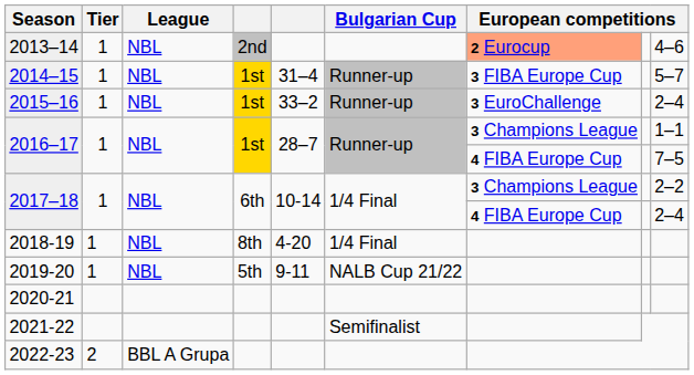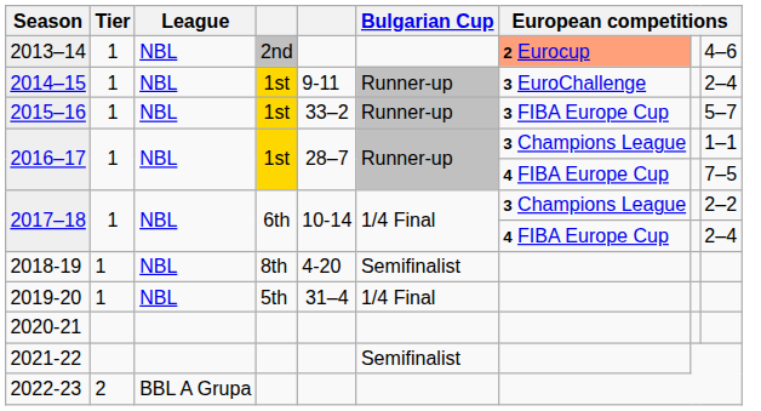 <table class="wikitable" style="font-size:85%">
 <tr bgcolor=>
 <th>Season</th>
 <th>Tier</th>
 <th>League</th>
 <th></th>
 <th></th>
 <th><a href='#'>Bulgarian Cup</a></th>
 <th colspan=3>European competitions</th>
 </tr>
 <tr>
 <td style="background:#efefef;">2013–14</td>
 <td style="text-align:center;">1</td>
 <td><a href='#'>NBL</a></td>
 <td style="text-align:center;" bgcolor=silver>2nd</td>
 <td></td>
 <td></td>
 <td style="background: lightsalmon;"><small><strong>2</strong></small> <a href='#'>Eurocup</a></td>
 <td align=center></td>
 <td align=center>4–6</td>
 </tr>
 <tr>
 <td style="background:#efefef;"><a href='#'>2014–15</a></td>
 <td style="text-align:center;">1</td>
 <td><a href='#'>NBL</a></td>
 <td style="text-align:center;" bgcolor=gold>1st</td>
-<td align=center>31–4</td>
+<td>9-11</td>
 <td bgcolor=silver>Runner-up</td>
-<td><small><strong>3</strong></small> <a href='#'>FIBA Europe Cup</a></td>
+<td><small><strong>3</strong></small> <a href='#'>EuroChallenge</a></td>
 <td align=center></td>
-<td align=center>5–7</td>
+<td align=center>2–4</td>
 </tr>
 <tr>
 <td style="background:#efefef;"><a href='#'>2015–16</a></td>
 <td style="text-align:center;">1</td>
 <td><a href='#'>NBL</a></td>
 <td style="text-align:center;" bgcolor=gold>1st</td>
 <td align=center>33–2</td>
 <td bgcolor=silver>Runner-up</td>
-<td><small><strong>3</strong></small> <a href='#'>EuroChallenge</a></td>
+<td><small><strong>3</strong></small> <a href='#'>FIBA Europe Cup</a></td>
 <td align=center></td>
-<td align=center>2–4</td>
+<td align=center>5–7</td>
 </tr>
 <tr>
 <td rowspan=2 style="background:#efefef;"><a href='#'>2016–17</a></td>
 <td rowspan=2 style="text-align:center;">1</td>
 <td rowspan=2><a href='#'>NBL</a></td>
 <td rowspan=2 style="text-align:center;" bgcolor=gold>1st</td>
 <td rowspan=2 align=center>28–7</td>
 <td rowspan=2 bgcolor=silver>Runner-up</td>
 <td><small><strong>3</strong></small> <a href='#'>Champions League</a></td>
 <td align=center></td>
 <td align=center>1–1</td>
 </tr>
 <tr>
 <td><small><strong>4</strong></small> <a href='#'>FIBA Europe Cup</a></td>
 <td align=center></td>
 <td align=center>7–5</td>
 </tr>
 <tr>
 <td rowspan=2 style="background:#efefef;"><a href='#'>2017–18</a></td>
 <td rowspan=2 style="text-align:center;">1</td>
 <td rowspan=2><a href='#'>NBL</a></td>
 <td rowspan=2 style="text-align:center;">6th</td>
 <td rowspan=2 align=center>10-14</td>
 <td rowspan=2>1/4 Final</td>
 <td><small><strong>3</strong></small> <a href='#'>Champions League</a></td>
 <td align=center></td>
 <td align=center>2–2</td>
 </tr>
 <tr>
 <td><small><strong>4</strong></small> <a href='#'>FIBA Europe Cup</a></td>
 <td align=center></td>
 <td align=center>2–4</td>
 </tr>
 <tr>
 <td>2018-19</td>
 <td>1</td>
 <td><a href='#'>NBL</a></td>
 <td>8th</td>
 <td>4-20</td>
-<td>1/4 Final</td>
+<td>Semifinalist</td>
 <td></td>
 <td></td>
 <td></td>
 </tr>
 <tr>
 <td>2019-20</td>
 <td>1</td>
 <td><a href='#'>NBL</a></td>
 <td>5th</td>
-<td>9-11</td>
-<td>NALB Cup 21/22</td>
+<td align=center>31–4</td>
+<td>1/4 Final</td>
 <td></td>
 <td></td>
 <td></td>
 </tr>
 <tr>
 <td>2020-21</td>
 <td></td>
 <td></td>
 <td></td>
 <td></td>
 <td></td>
 <td></td>
 <td></td>
 <td></td>
 </tr>
 <tr>
 <td>2021-22</td>
 <td></td>
 <td></td>
 <td></td>
 <td></td>
 <td>Semifinalist</td>
 <td></td>
 </tr>
 <tr>
 <td>2022-23</td>
 <td>2</td>
 <td>BBL A Grupa</td>
 <td></td>
 <td></td>
 <td></td>
 </tr>
 </table>
